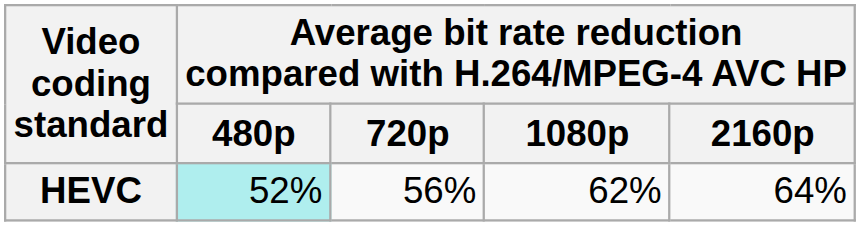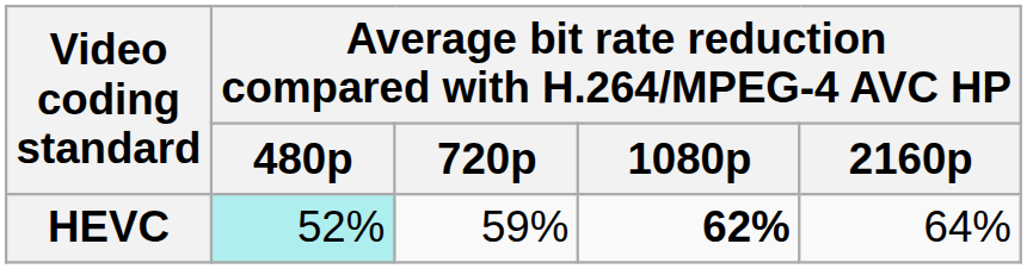 <table class="wikitable floatright" style="text-align:right;">
 <tr>
 <th rowspan="2">Video<br>coding<br>standard</th>
 <th colspan="5">Average bit rate reduction<br> compared with H.264/MPEG-4 AVC HP</th>
 </tr>
 <tr>
 <th>480p</th>
 <th>720p</th>
 <th>1080p</th>
 <th>2160p</th>
 </tr>
 <tr>
 <th>HEVC</th>
 <td style="background: paleturquoise;">52%</td>
-<td>56%</td>
-<td>62%</td>
+<td>59%</td>
+<td><strong>62%</strong></td>
 <td>64%</td>
 </tr>
 </table>
